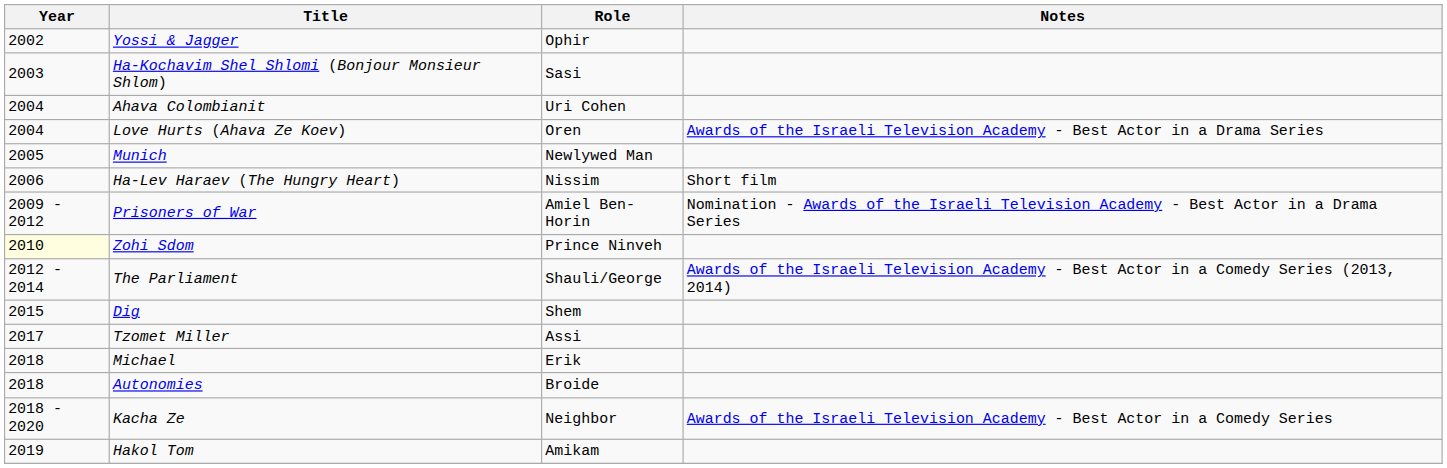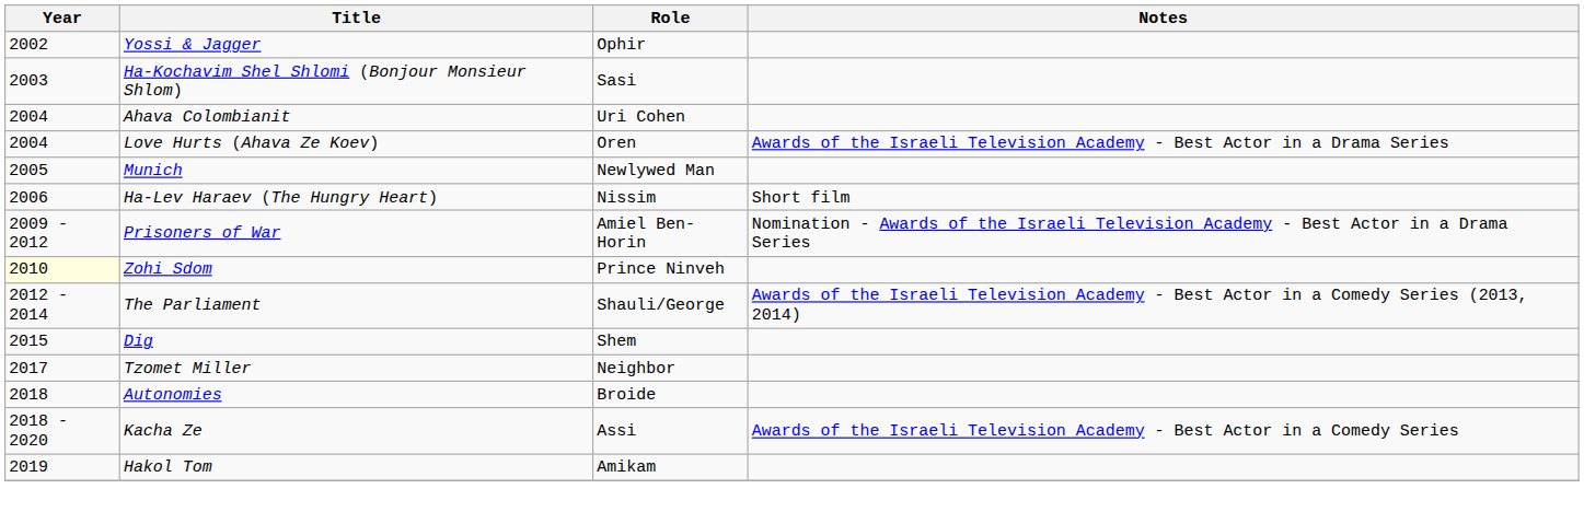 <table class="wikitable">
 <tr>
 <th>Year</th>
 <th>Title</th>
 <th>Role</th>
 <th>Notes</th>
 </tr>
 <tr>
 <td>2002</td>
 <td><em><a href='#'>Yossi & Jagger</a></em></td>
 <td>Ophir</td>
 <td></td>
 </tr>
 <tr>
 <td>2003</td>
 <td><em><a href='#'>Ha-Kochavim Shel Shlomi</a></em> (<em>Bonjour Monsieur Shlom</em>)</td>
 <td>Sasi</td>
 <td></td>
 </tr>
 <tr>
 <td>2004</td>
 <td><em>Ahava Colombianit</em></td>
 <td>Uri Cohen</td>
 <td></td>
 </tr>
 <tr>
 <td>2004</td>
 <td><em>Love Hurts</em> (<em>Ahava Ze Koev</em>)</td>
 <td>Oren</td>
 <td><a href='#'>Awards of the Israeli Television Academy</a> - Best Actor in a Drama Series</td>
 </tr>
 <tr>
 <td>2005</td>
 <td><em><a href='#'>Munich</a></em></td>
 <td>Newlywed Man</td>
 <td></td>
 </tr>
 <tr>
 <td>2006</td>
 <td><em>Ha-Lev Haraev</em> (<em>The Hungry Heart</em>)</td>
 <td>Nissim</td>
 <td>Short film</td>
 </tr>
 <tr>
 <td>2009 - 2012</td>
 <td><em><a href='#'>Prisoners of War</a></em></td>
 <td>Amiel Ben-Horin</td>
 <td>Nomination - <a href='#'>Awards of the Israeli Television Academy</a> - Best Actor in a Drama Series</td>
 </tr>
 <tr>
 <td style="background: lightyellow;">2010</td>
 <td><em><a href='#'>Zohi Sdom</a></em></td>
 <td>Prince Ninveh</td>
 <td></td>
 </tr>
 <tr>
 <td>2012 - 2014</td>
 <td><em>The Parliament</em></td>
 <td>Shauli/George</td>
 <td><a href='#'>Awards of the Israeli Television Academy</a> - Best Actor in a Comedy Series (2013, 2014)</td>
 </tr>
 <tr>
 <td>2015</td>
 <td><em><a href='#'>Dig</a></em></td>
 <td>Shem</td>
 <td></td>
 </tr>
 <tr>
 <td>2017</td>
 <td><em>Tzomet Miller</em></td>
-<td>Assi</td>
-<td></td>
-</tr>
-<tr>
-<td>2018</td>
-<td><em>Michael</em></td>
-<td>Erik</td>
+<td>Neighbor</td>
 <td></td>
 </tr>
 <tr>
 <td>2018</td>
 <td><em><a href='#'>Autonomies</a></em></td>
 <td>Broide</td>
 <td></td>
 </tr>
 <tr>
 <td>2018 - 2020</td>
 <td><em>Kacha Ze</em></td>
-<td>Neighbor</td>
+<td>Assi</td>
 <td><a href='#'>Awards of the Israeli Television Academy</a> - Best Actor in a Comedy Series</td>
 </tr>
 <tr>
 <td>2019</td>
 <td><em>Hakol Tom</em></td>
 <td>Amikam</td>
 <td></td>
 </tr>
 <tr>
 </tr>
 </table>
